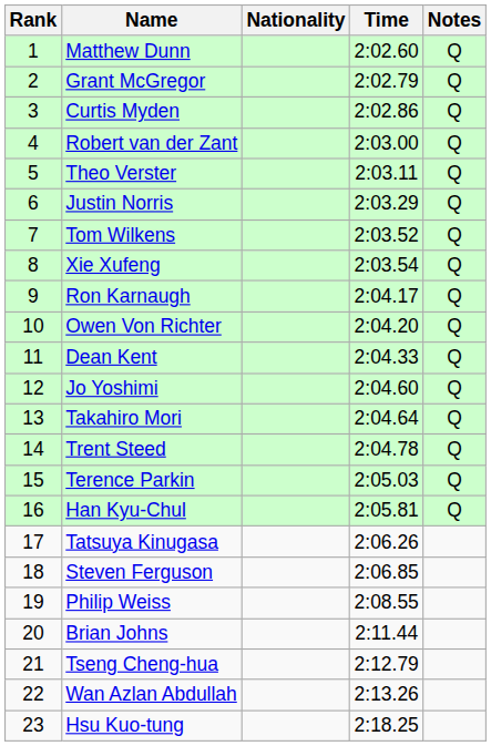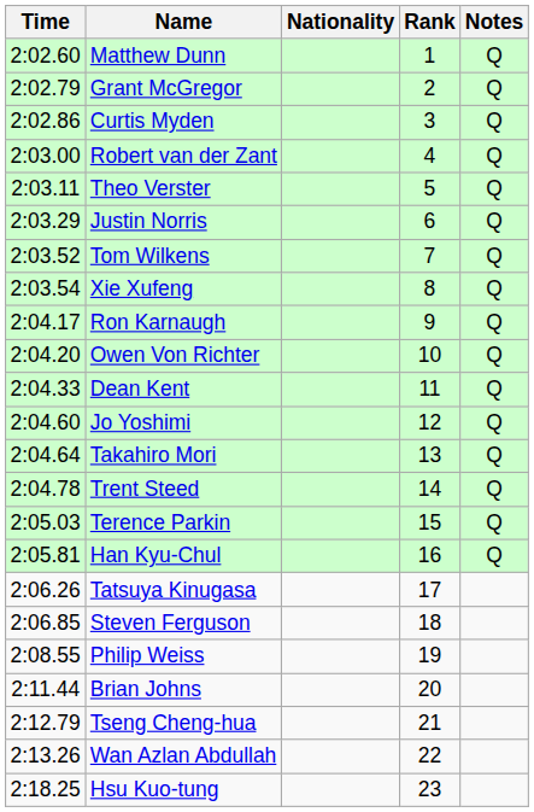 <table class="wikitable sortable" style="text-align:center">
 <tr>
-<th>Rank</th>
+<th>Time</th>
 <th>Name</th>
 <th>Nationality</th>
-<th>Time</th>
+<th>Rank</th>
 <th>Notes</th>
 </tr>
 <tr bgcolor=ccffcc>
-<td>1</td>
+<td>2:02.60</td>
 <td align=left><a href='#'>Matthew Dunn</a></td>
 <td align=left></td>
-<td>2:02.60</td>
+<td>1</td>
 <td>Q</td>
 </tr>
 <tr bgcolor=ccffcc>
-<td>2</td>
+<td>2:02.79</td>
 <td align=left><a href='#'>Grant McGregor</a></td>
 <td align=left></td>
-<td>2:02.79</td>
+<td>2</td>
 <td>Q</td>
 </tr>
 <tr bgcolor=ccffcc>
-<td>3</td>
+<td>2:02.86</td>
 <td align=left><a href='#'>Curtis Myden</a></td>
 <td align=left></td>
-<td>2:02.86</td>
+<td>3</td>
 <td>Q</td>
 </tr>
 <tr bgcolor=ccffcc>
-<td>4</td>
+<td>2:03.00</td>
 <td align=left><a href='#'>Robert van der Zant</a></td>
 <td align=left></td>
-<td>2:03.00</td>
+<td>4</td>
 <td>Q</td>
 </tr>
 <tr bgcolor=ccffcc>
-<td>5</td>
+<td>2:03.11</td>
 <td align=left><a href='#'>Theo Verster</a></td>
 <td align=left></td>
-<td>2:03.11</td>
+<td>5</td>
 <td>Q</td>
 </tr>
 <tr bgcolor=ccffcc>
-<td>6</td>
+<td>2:03.29</td>
 <td align=left><a href='#'>Justin Norris</a></td>
 <td align=left></td>
-<td>2:03.29</td>
+<td>6</td>
 <td>Q</td>
 </tr>
 <tr bgcolor=ccffcc>
-<td>7</td>
+<td>2:03.52</td>
 <td align=left><a href='#'>Tom Wilkens</a></td>
 <td align=left></td>
-<td>2:03.52</td>
+<td>7</td>
 <td>Q</td>
 </tr>
 <tr bgcolor=ccffcc>
-<td>8</td>
+<td>2:03.54</td>
 <td align=left><a href='#'>Xie Xufeng</a></td>
 <td align=left></td>
-<td>2:03.54</td>
+<td>8</td>
 <td>Q</td>
 </tr>
 <tr bgcolor=ccffcc>
-<td>9</td>
+<td>2:04.17</td>
 <td align=left><a href='#'>Ron Karnaugh</a></td>
 <td align=left></td>
-<td>2:04.17</td>
+<td>9</td>
 <td>Q</td>
 </tr>
 <tr bgcolor=ccffcc>
-<td>10</td>
+<td>2:04.20</td>
 <td align=left><a href='#'>Owen Von Richter</a></td>
 <td align=left></td>
-<td>2:04.20</td>
+<td>10</td>
 <td>Q</td>
 </tr>
 <tr bgcolor=ccffcc>
-<td>11</td>
+<td>2:04.33</td>
 <td align=left><a href='#'>Dean Kent</a></td>
 <td align=left></td>
-<td>2:04.33</td>
+<td>11</td>
 <td>Q</td>
 </tr>
 <tr bgcolor=ccffcc>
-<td>12</td>
+<td>2:04.60</td>
 <td align=left><a href='#'>Jo Yoshimi</a></td>
 <td align=left></td>
-<td>2:04.60</td>
+<td>12</td>
 <td>Q</td>
 </tr>
 <tr bgcolor=ccffcc>
-<td>13</td>
+<td>2:04.64</td>
 <td align=left><a href='#'>Takahiro Mori</a></td>
 <td align=left></td>
-<td>2:04.64</td>
+<td>13</td>
 <td>Q</td>
 </tr>
 <tr bgcolor=ccffcc>
-<td>14</td>
+<td>2:04.78</td>
 <td align=left><a href='#'>Trent Steed</a></td>
 <td align=left></td>
-<td>2:04.78</td>
+<td>14</td>
 <td>Q</td>
 </tr>
 <tr bgcolor=ccffcc>
-<td>15</td>
+<td>2:05.03</td>
 <td align=left><a href='#'>Terence Parkin</a></td>
 <td align=left></td>
-<td>2:05.03</td>
+<td>15</td>
 <td>Q</td>
 </tr>
 <tr bgcolor=ccffcc>
-<td>16</td>
+<td>2:05.81</td>
 <td align=left><a href='#'>Han Kyu-Chul</a></td>
 <td align=left></td>
-<td>2:05.81</td>
+<td>16</td>
 <td>Q</td>
 </tr>
 <tr>
-<td>17</td>
+<td>2:06.26</td>
 <td align=left><a href='#'>Tatsuya Kinugasa</a></td>
 <td align=left></td>
-<td>2:06.26</td>
+<td>17</td>
 <td></td>
 </tr>
 <tr>
-<td>18</td>
+<td>2:06.85</td>
 <td align=left><a href='#'>Steven Ferguson</a></td>
 <td align=left></td>
-<td>2:06.85</td>
+<td>18</td>
 <td></td>
 </tr>
 <tr>
-<td>19</td>
+<td>2:08.55</td>
 <td align=left><a href='#'>Philip Weiss</a></td>
 <td align=left></td>
-<td>2:08.55</td>
+<td>19</td>
 <td></td>
 </tr>
 <tr>
-<td>20</td>
+<td>2:11.44</td>
 <td align=left><a href='#'>Brian Johns</a></td>
 <td align=left></td>
-<td>2:11.44</td>
+<td>20</td>
 <td></td>
 </tr>
 <tr>
-<td>21</td>
+<td>2:12.79</td>
 <td align=left><a href='#'>Tseng Cheng-hua</a></td>
 <td align=left></td>
-<td>2:12.79</td>
+<td>21</td>
 <td></td>
 </tr>
 <tr>
-<td>22</td>
+<td>2:13.26</td>
 <td align=left><a href='#'>Wan Azlan Abdullah</a></td>
 <td align=left></td>
-<td>2:13.26</td>
+<td>22</td>
 <td></td>
 </tr>
 <tr>
-<td>23</td>
+<td>2:18.25</td>
 <td align=left><a href='#'>Hsu Kuo-tung</a></td>
 <td align=left></td>
-<td>2:18.25</td>
+<td>23</td>
 <td></td>
 </tr>
 </table>
